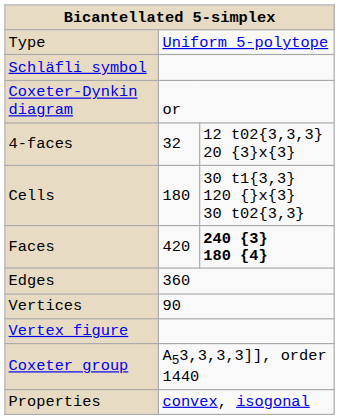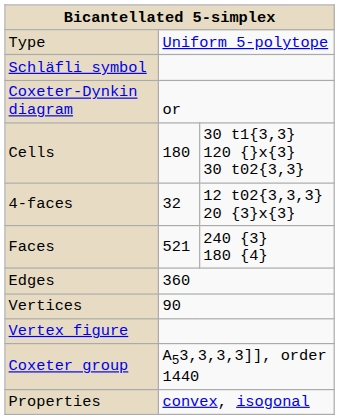 <table class="wikitable" align="right" style="margin-left:10px" width="280">
 <tr>
 <td bgcolor=#e7dcc3 align=center colspan=3><strong>Bicantellated 5-simplex</strong></td>
 </tr>
 <tr>
 <td bgcolor=#e7dcc3>Type</td>
 <td colspan=2><a href='#'>Uniform 5-polytope</a></td>
 </tr>
 <tr>
 <td bgcolor=#e7dcc3><a href='#'>Schläfli symbol</a></td>
 <td colspan=2></td>
 </tr>
 <tr>
 <td bgcolor=#e7dcc3><a href='#'>Coxeter-Dynkin diagram</a></td>
 <td colspan=2><br>or </td>
 </tr>
 <tr>
+<td bgcolor=#e7dcc3>Cells</td>
+<td>180</td>
+<td>30 t1{3,3}<br>120 {}x{3}<br>30 t02{3,3}</td>
+</tr>
+<tr>
 <td bgcolor=#e7dcc3>4-faces</td>
 <td>32</td>
 <td>12 t02{3,3,3}<br>20 {3}x{3}</td>
 </tr>
 <tr>
-<td bgcolor=#e7dcc3>Cells</td>
-<td>180</td>
-<td>30 t1{3,3}<br>120 {}x{3}<br>30 t02{3,3}</td>
-</tr>
-<tr>
 <td bgcolor=#e7dcc3>Faces</td>
-<td>420</td>
-<td><strong>240 {3}<br>180 {4}</strong></td>
+<td>521</td>
+<td>240 {3}<br>180 {4}</td>
 </tr>
 <tr>
 <td bgcolor=#e7dcc3>Edges</td>
 <td colspan=2>360</td>
 </tr>
 <tr>
 <td bgcolor=#e7dcc3>Vertices</td>
 <td colspan=2>90</td>
 </tr>
 <tr>
 <td bgcolor=#e7dcc3><a href='#'>Vertex figure</a></td>
 <td colspan=2></td>
 </tr>
 <tr>
 <td bgcolor=#e7dcc3><a href='#'>Coxeter group</a></td>
 <td colspan=2>A<sub>5</sub>3,3,3,3]], order 1440</td>
 </tr>
 <tr>
 <td bgcolor=#e7dcc3>Properties</td>
 <td colspan=2><a href='#'>convex</a>, <a href='#'>isogonal</a></td>
 </tr>
 </table>
